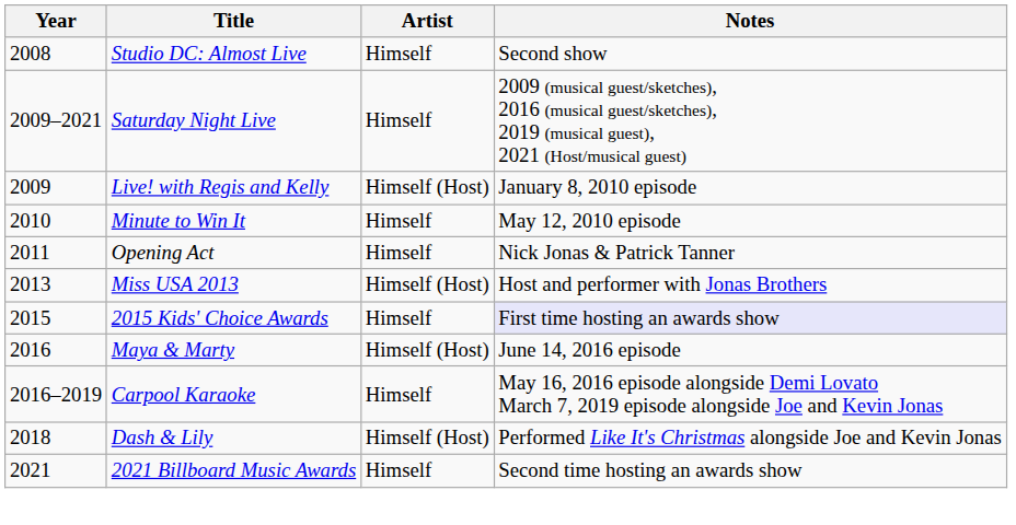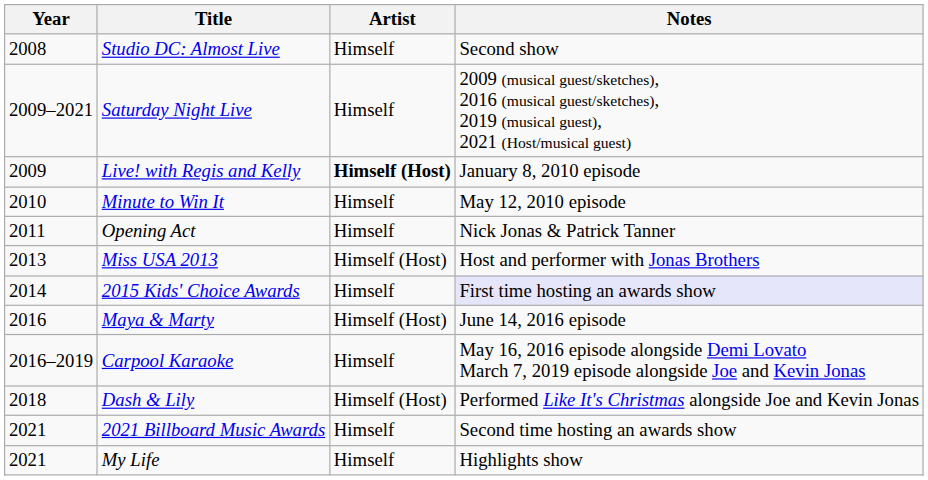 <table class="wikitable">
 <tr>
 <th>Year</th>
 <th>Title</th>
 <th>Artist</th>
 <th>Notes</th>
 </tr>
 <tr>
 <td>2008</td>
 <td><em><a href='#'>Studio DC: Almost Live</a></em></td>
 <td>Himself</td>
 <td>Second show</td>
 </tr>
 <tr>
 <td>2009–2021</td>
 <td><em><a href='#'>Saturday Night Live</a></em></td>
 <td>Himself</td>
 <td>2009 <small>(musical guest/sketches)</small>,<br> 2016 <small>(musical guest/sketches)</small>,<br> 2019 <small>(musical guest)</small>,<br> 2021 <small>(Host/musical guest)</small></td>
 </tr>
 <tr>
 <td>2009</td>
 <td><em><a href='#'>Live! with Regis and Kelly</a></em></td>
-<td>Himself (Host)</td>
+<td><strong>Himself (Host)</strong></td>
 <td>January 8, 2010 episode</td>
 </tr>
 <tr>
 <td>2010</td>
 <td><em><a href='#'>Minute to Win It</a></em></td>
 <td>Himself</td>
 <td>May 12, 2010 episode</td>
 </tr>
 <tr>
 <td>2011</td>
 <td><em>Opening Act</em></td>
 <td>Himself</td>
 <td>Nick Jonas & Patrick Tanner</td>
 </tr>
 <tr>
 <td>2013</td>
 <td><em><a href='#'>Miss USA 2013</a></em></td>
 <td>Himself (Host)</td>
 <td>Host and performer with <a href='#'>Jonas Brothers</a></td>
 </tr>
 <tr>
-<td>2015</td>
+<td>2014</td>
 <td><em><a href='#'>2015 Kids' Choice Awards</a></em></td>
 <td>Himself</td>
 <td style="background: lavender;">First time hosting an awards show</td>
 </tr>
 <tr>
 <td>2016</td>
 <td><em><a href='#'>Maya & Marty</a></em></td>
 <td>Himself (Host)</td>
 <td>June 14, 2016 episode</td>
 </tr>
 <tr>
 <td>2016–2019</td>
 <td><em><a href='#'>Carpool Karaoke</a></em></td>
 <td>Himself</td>
 <td>May 16, 2016 episode alongside <a href='#'>Demi Lovato</a><br>March 7, 2019 episode alongside <a href='#'>Joe</a> and <a href='#'>Kevin Jonas</a></td>
 </tr>
 <tr>
 <td>2018</td>
 <td><em><a href='#'>Dash & Lily</a></em></td>
 <td>Himself (Host)</td>
 <td>Performed <em><a href='#'>Like It's Christmas</a></em> alongside Joe and Kevin Jonas</td>
 </tr>
 <tr>
 <td>2021</td>
 <td><em><a href='#'>2021 Billboard Music Awards</a></em></td>
 <td>Himself</td>
 <td>Second time hosting an awards show</td>
 </tr>
+<tr>
+<td>2021</td>
+<td><em>My Life</em></td>
+<td>Himself</td>
+<td>Highlights show</td>
+</tr>
 </table>
